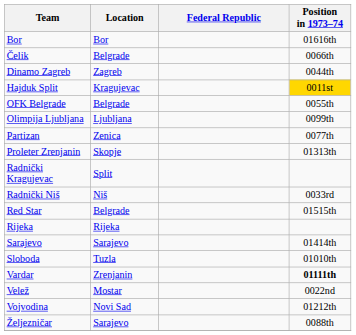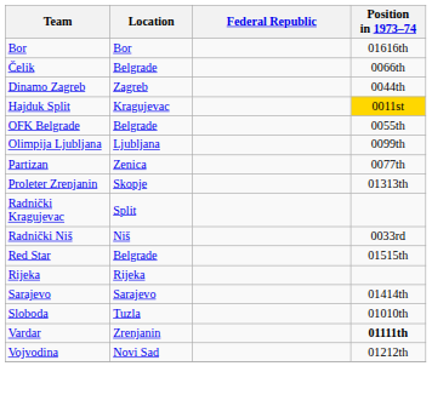 <table class="wikitable sortable" style="text-align: left;">
 <tr>
 <th width="130">Team</th>
 <th width="100">Location</th>
 <th width="200"><a href='#'>Federal Republic</a></th>
 <th width="90">Position<br>in <a href='#'>1973–74</a></th>
 </tr>
 <tr>
 <td><a href='#'>Bor</a></td>
 <td><a href='#'>Bor</a></td>
 <td></td>
 <td style="text-align:center;"><span>016</span>16th</td>
 </tr>
 <tr>
 <td><a href='#'>Čelik</a></td>
 <td><a href='#'>Belgrade</a></td>
 <td></td>
 <td style="text-align:center;"><span>006</span>6th</td>
 </tr>
 <tr>
 <td><a href='#'>Dinamo Zagreb</a></td>
 <td><a href='#'>Zagreb</a></td>
 <td></td>
 <td style="text-align:center;"><span>004</span>4th</td>
 </tr>
 <tr>
 <td><a href='#'>Hajduk Split</a></td>
 <td><a href='#'>Kragujevac</a></td>
 <td></td>
 <td style="text-align:center;" bgcolor="gold"><span>001</span>1st</td>
 </tr>
 <tr>
 <td><a href='#'>OFK Belgrade</a></td>
 <td><a href='#'>Belgrade</a></td>
 <td></td>
 <td style="text-align:center;"><span>005</span>5th</td>
 </tr>
 <tr>
 <td><a href='#'>Olimpija Ljubljana</a></td>
 <td><a href='#'>Ljubljana</a></td>
 <td></td>
 <td style="text-align:center;"><span>009</span>9th</td>
 </tr>
 <tr>
 <td><a href='#'>Partizan</a></td>
 <td><a href='#'>Zenica</a></td>
 <td></td>
 <td style="text-align:center;"><span>007</span>7th</td>
 </tr>
 <tr>
 <td><a href='#'>Proleter Zrenjanin</a></td>
 <td><a href='#'>Skopje</a></td>
 <td></td>
 <td style="text-align:center;"><span>013</span>13th</td>
 </tr>
 <tr>
 <td><a href='#'>Radnički Kragujevac</a></td>
 <td><a href='#'>Split</a></td>
 <td></td>
 <td></td>
 </tr>
 <tr>
 <td><a href='#'>Radnički Niš</a></td>
 <td><a href='#'>Niš</a></td>
 <td></td>
 <td style="text-align:center;"><span>003</span>3rd</td>
 </tr>
 <tr>
 <td><a href='#'>Red Star</a></td>
 <td><a href='#'>Belgrade</a></td>
 <td></td>
 <td style="text-align:center;"><span>015</span>15th</td>
 </tr>
 <tr>
 <td><a href='#'>Rijeka</a></td>
 <td><a href='#'>Rijeka</a></td>
 <td></td>
 <td></td>
 </tr>
 <tr>
 <td><a href='#'>Sarajevo</a></td>
 <td><a href='#'>Sarajevo</a></td>
 <td></td>
 <td style="text-align:center;"><span>014</span>14th</td>
 </tr>
 <tr>
 <td><a href='#'>Sloboda</a></td>
 <td><a href='#'>Tuzla</a></td>
 <td></td>
 <td style="text-align:center;"><span>010</span>10th</td>
 </tr>
 <tr>
 <td><a href='#'>Vardar</a></td>
 <td><a href='#'>Zrenjanin</a></td>
 <td></td>
 <td style="text-align:center;"><strong><span>011</span>11th</strong></td>
 </tr>
 <tr>
-<td><a href='#'>Velež</a></td>
-<td><a href='#'>Mostar</a></td>
-<td></td>
-<td style="text-align:center;"><span>002</span>2nd</td>
-</tr>
-<tr>
 <td><a href='#'>Vojvodina</a></td>
 <td><a href='#'>Novi Sad</a></td>
 <td></td>
 <td style="text-align:center;"><span>012</span>12th</td>
 </tr>
 <tr>
-<td><a href='#'>Željezničar</a></td>
-<td><a href='#'>Sarajevo</a></td>
-<td></td>
-<td style="text-align:center;"><span>008</span>8th</td>
-</tr>
-<tr>
 </tr>
 </table>
